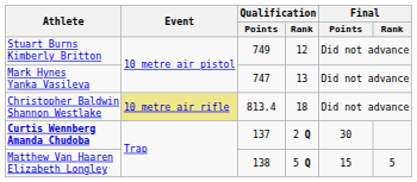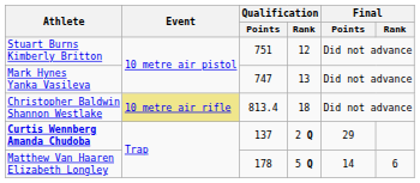 <table class="wikitable" style="font-size:90%">
 <tr>
 <th rowspan=2>Athlete</th>
 <th rowspan=2>Event</th>
 <th colspan=2>Qualification</th>
 <th colspan=2>Final</th>
 </tr>
 <tr style="font-size:95%">
 <th>Points</th>
 <th>Rank</th>
 <th>Points</th>
 <th>Rank</th>
 </tr>
 <tr align=center>
 <td align=left><a href='#'>Stuart Burns</a><br><a href='#'>Kimberly Britton</a></td>
 <td align=left rowspan=2><a href='#'>10 metre air pistol</a></td>
-<td>749</td>
+<td>751</td>
 <td>12</td>
 <td colspan=2>Did not advance</td>
 </tr>
 <tr align=center>
 <td align=left><a href='#'>Mark Hynes</a><br><a href='#'>Yanka Vasileva</a></td>
 <td>747</td>
 <td>13</td>
 <td colspan=2>Did not advance</td>
 </tr>
 <tr align=center>
 <td align=left><a href='#'>Christopher Baldwin</a><br><a href='#'>Shannon Westlake</a></td>
 <td align=left style="background: khaki;"><a href='#'>10 metre air rifle</a></td>
 <td>813.4</td>
 <td>18</td>
 <td colspan=2>Did not advance</td>
 </tr>
 <tr align=center>
 <td align=left><strong><a href='#'>Curtis Wennberg</a><br><a href='#'>Amanda Chudoba</a></strong></td>
 <td align=left rowspan=2><a href='#'>Trap</a></td>
 <td>137</td>
 <td>2 <strong>Q</strong></td>
-<td>30</td>
+<td>29</td>
 <td></td>
 </tr>
 <tr align=center>
 <td align=left><a href='#'>Matthew Van Haaren</a><br><a href='#'>Elizabeth Longley</a></td>
-<td>138</td>
+<td>178</td>
 <td>5 <strong>Q</strong></td>
-<td>15</td>
-<td>5</td>
+<td>14</td>
+<td>6</td>
 </tr>
 </table>
